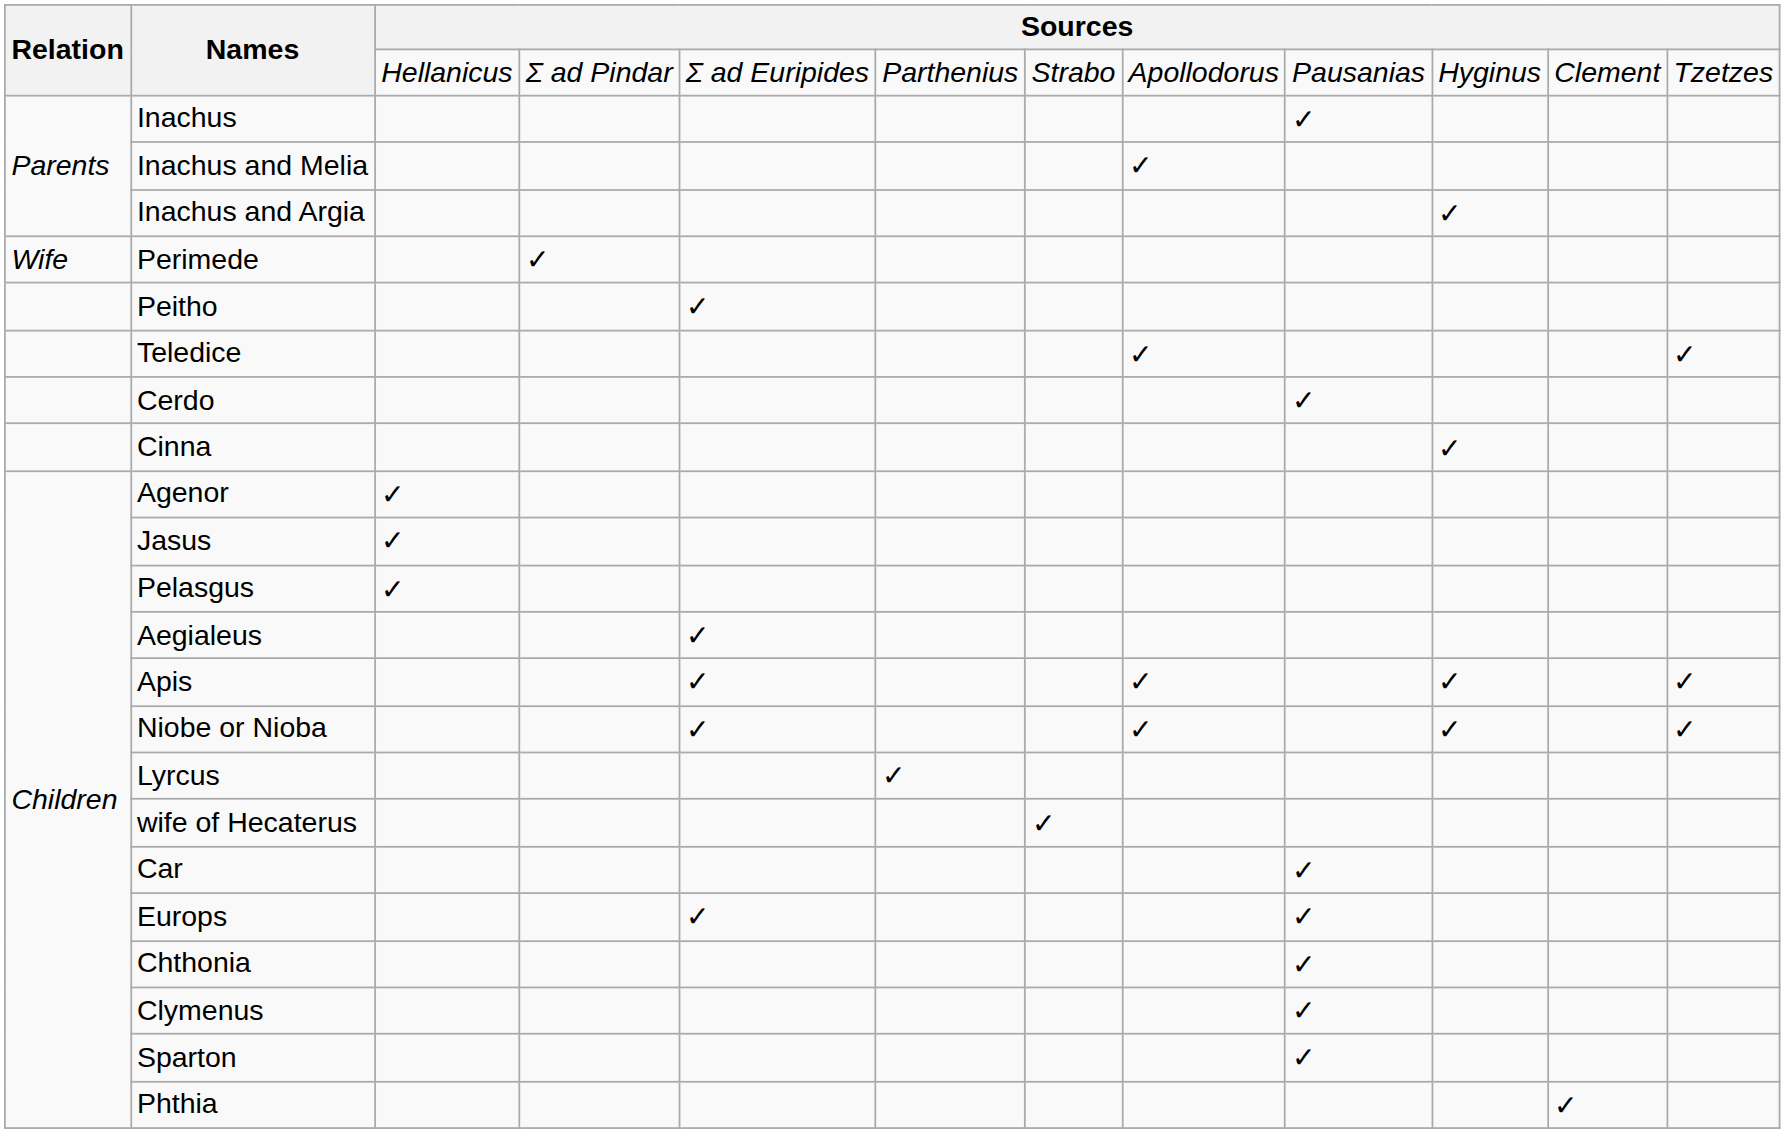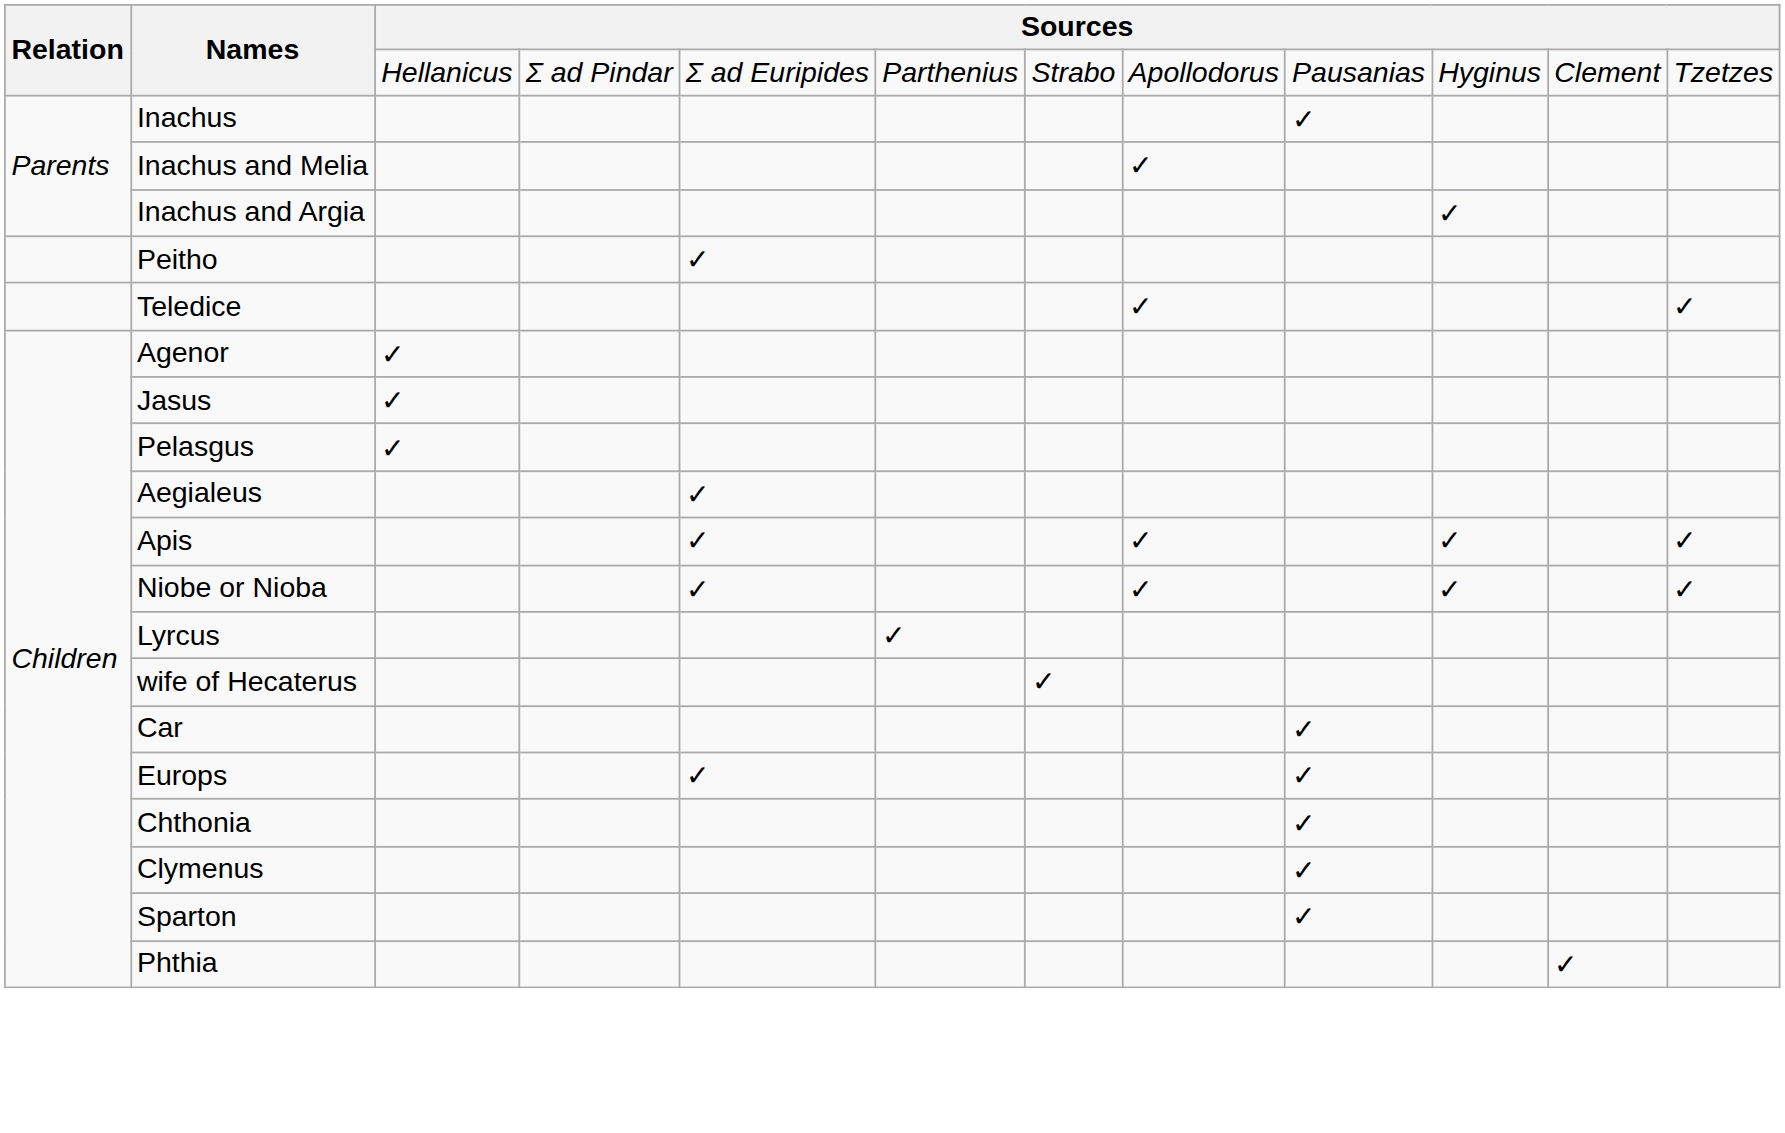 <table class="wikitable">
 <tr>
 <th rowspan="2"><strong>Relation</strong></th>
 <th rowspan="2">Names</th>
 <th colspan="10">Sources</th>
 </tr>
 <tr>
 <td><em>Hellanicus</em></td>
 <td><em>Σ ad Pindar</em></td>
 <td><em>Σ ad Euripides</em></td>
 <td><em>Parthenius</em></td>
 <td><em>Strabo</em></td>
 <td><em>Apollodorus</em></td>
 <td><em>Pausanias</em></td>
 <td><em>Hyginus</em></td>
 <td><em>Clement</em></td>
 <td><em>Tzetzes</em></td>
 </tr>
 <tr>
 <td rowspan="3"><em>Parents</em></td>
 <td>Inachus</td>
 <td></td>
 <td></td>
 <td></td>
 <td></td>
 <td></td>
 <td></td>
 <td>✓</td>
 <td></td>
 <td></td>
 <td></td>
 </tr>
 <tr>
 <td>Inachus and Melia</td>
 <td></td>
 <td></td>
 <td></td>
 <td></td>
 <td></td>
 <td>✓</td>
 <td></td>
 <td></td>
 <td></td>
 <td></td>
 </tr>
 <tr>
 <td>Inachus and Argia</td>
 <td></td>
 <td></td>
 <td></td>
 <td></td>
 <td></td>
 <td></td>
 <td></td>
 <td>✓</td>
 <td></td>
 <td></td>
 </tr>
 <tr>
-<td><em>Wife</em></td>
-<td>Perimede</td>
-<td></td>
-<td>✓</td>
-<td></td>
-<td></td>
-<td></td>
-<td></td>
-<td></td>
-<td></td>
-<td></td>
-<td></td>
-</tr>
-<tr>
 <td></td>
 <td>Peitho</td>
 <td></td>
 <td></td>
 <td>✓</td>
 <td></td>
 <td></td>
 <td></td>
 <td></td>
 <td></td>
 <td></td>
 <td></td>
 </tr>
 <tr>
 <td></td>
 <td>Teledice</td>
 <td></td>
 <td></td>
 <td></td>
 <td></td>
 <td></td>
 <td>✓</td>
 <td></td>
 <td></td>
 <td></td>
 <td>✓</td>
-</tr>
-<tr>
-<td></td>
-<td>Cerdo</td>
-<td></td>
-<td></td>
-<td></td>
-<td></td>
-<td></td>
-<td></td>
-<td>✓</td>
-<td></td>
-<td></td>
-<td></td>
-</tr>
-<tr>
-<td></td>
-<td>Cinna</td>
-<td></td>
-<td></td>
-<td></td>
-<td></td>
-<td></td>
-<td></td>
-<td></td>
-<td>✓</td>
-<td></td>
-<td></td>
 </tr>
 <tr>
 <td rowspan="14"><em>Children</em></td>
 <td>Agenor</td>
 <td>✓</td>
 <td></td>
 <td></td>
 <td></td>
 <td></td>
 <td></td>
 <td></td>
 <td></td>
 <td></td>
 <td></td>
 </tr>
 <tr>
 <td>Jasus</td>
 <td>✓</td>
 <td></td>
 <td></td>
 <td></td>
 <td></td>
 <td></td>
 <td></td>
 <td></td>
 <td></td>
 <td></td>
 </tr>
 <tr>
 <td>Pelasgus</td>
 <td>✓</td>
 <td></td>
 <td></td>
 <td></td>
 <td></td>
 <td></td>
 <td></td>
 <td></td>
 <td></td>
 <td></td>
 </tr>
 <tr>
 <td>Aegialeus</td>
 <td></td>
 <td></td>
 <td>✓</td>
 <td></td>
 <td></td>
 <td></td>
 <td></td>
 <td></td>
 <td></td>
 <td></td>
 </tr>
 <tr>
 <td>Apis</td>
 <td></td>
 <td></td>
 <td>✓</td>
 <td></td>
 <td></td>
 <td>✓</td>
 <td></td>
 <td>✓</td>
 <td></td>
 <td>✓</td>
 </tr>
 <tr>
 <td>Niobe or Nioba</td>
 <td></td>
 <td></td>
 <td>✓</td>
 <td></td>
 <td></td>
 <td>✓</td>
 <td></td>
 <td>✓</td>
 <td></td>
 <td>✓</td>
 </tr>
 <tr>
 <td>Lyrcus</td>
 <td></td>
 <td></td>
 <td></td>
 <td>✓</td>
 <td></td>
 <td></td>
 <td></td>
 <td></td>
 <td></td>
 <td></td>
 </tr>
 <tr>
 <td>wife of Hecaterus</td>
 <td></td>
 <td></td>
 <td></td>
 <td></td>
 <td>✓</td>
 <td></td>
 <td></td>
 <td></td>
 <td></td>
 <td></td>
 </tr>
 <tr>
 <td>Car</td>
 <td></td>
 <td></td>
 <td></td>
 <td></td>
 <td></td>
 <td></td>
 <td>✓</td>
 <td></td>
 <td></td>
 <td></td>
 </tr>
 <tr>
 <td>Europs</td>
 <td></td>
 <td></td>
 <td>✓</td>
 <td></td>
 <td></td>
 <td></td>
 <td>✓</td>
 <td></td>
 <td></td>
 <td></td>
 </tr>
 <tr>
 <td>Chthonia</td>
 <td></td>
 <td></td>
 <td></td>
 <td></td>
 <td></td>
 <td></td>
 <td>✓</td>
 <td></td>
 <td></td>
 <td></td>
 </tr>
 <tr>
 <td>Clymenus</td>
 <td></td>
 <td></td>
 <td></td>
 <td></td>
 <td></td>
 <td></td>
 <td>✓</td>
 <td></td>
 <td></td>
 <td></td>
 </tr>
 <tr>
 <td>Sparton</td>
 <td></td>
 <td></td>
 <td></td>
 <td></td>
 <td></td>
 <td></td>
 <td>✓</td>
 <td></td>
 <td></td>
 <td></td>
 </tr>
 <tr>
 <td>Phthia</td>
 <td></td>
 <td></td>
 <td></td>
 <td></td>
 <td></td>
 <td></td>
 <td></td>
 <td></td>
 <td>✓</td>
 <td></td>
 </tr>
 </table>
